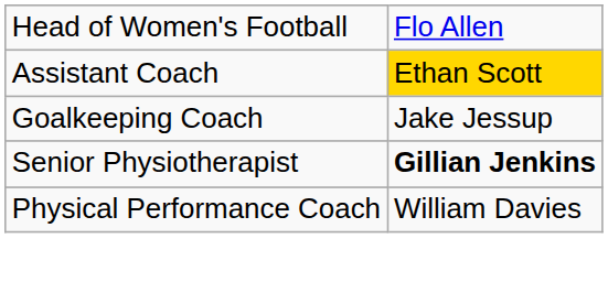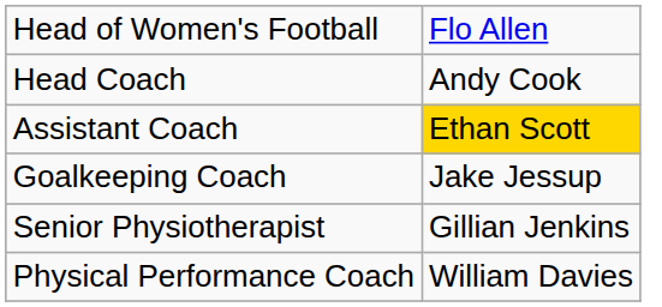 <table class="wikitable">
 <tr>
 <td>Head of Women's Football</td>
 <td><a href='#'>Flo Allen</a></td>
+</tr>
+<tr>
+<td>Head Coach</td>
+<td>Andy Cook</td>
 </tr>
 <tr>
 <td>Assistant Coach</td>
 <td style="background: gold;">Ethan Scott</td>
 </tr>
 <tr>
 <td>Goalkeeping Coach</td>
 <td>Jake Jessup</td>
 </tr>
 <tr>
 <td>Senior Physiotherapist</td>
-<td><strong>Gillian Jenkins</strong></td>
+<td>Gillian Jenkins</td>
 </tr>
 <tr>
 <td>Physical Performance Coach</td>
 <td>William Davies</td>
 </tr>
 </table>
